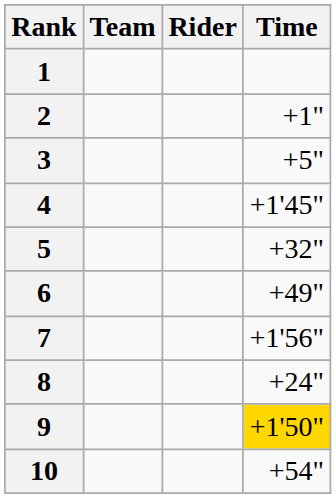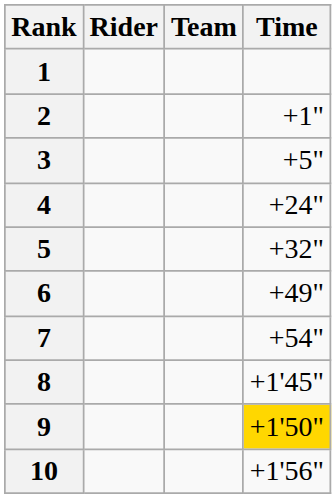 <table class="wikitable">
 <tr>
 <th scope="col">Rank</th>
+<th scope="col">Rider</th>
 <th scope="col">Team</th>
-<th scope="col">Rider</th>
 <th scope="col">Time</th>
 </tr>
 <tr>
 <th scope="row">1</th>
 <td></td>
 <td></td>
 <td style="text-align:right;"></td>
 </tr>
 <tr>
 <th scope="row">2</th>
 <td></td>
 <td></td>
 <td style="text-align:right;">+1"</td>
 </tr>
 <tr>
 <th scope="row">3</th>
 <td></td>
 <td></td>
 <td style="text-align:right;">+5"</td>
 </tr>
 <tr>
 <th scope="row">4</th>
 <td></td>
 <td></td>
-<td style="text-align:right;">+1'45"</td>
+<td style="text-align:right;">+24"</td>
 </tr>
 <tr>
 <th scope="row">5</th>
 <td></td>
 <td></td>
 <td style="text-align:right;">+32"</td>
 </tr>
 <tr>
 <th>6</th>
 <td></td>
 <td></td>
 <td style="text-align:right;">+49"</td>
 </tr>
 <tr>
 <th>7</th>
 <td></td>
 <td></td>
-<td style="text-align:right;">+1'56"</td>
+<td style="text-align:right;">+54"</td>
 </tr>
 <tr>
 <th>8</th>
 <td></td>
 <td></td>
-<td style="text-align:right;">+24"</td>
+<td style="text-align:right;">+1'45"</td>
 </tr>
 <tr>
 <th>9</th>
 <td></td>
 <td></td>
 <td style="background: gold; text-align:right;">+1'50"</td>
 </tr>
 <tr>
 <th>10</th>
 <td></td>
 <td></td>
-<td style="text-align:right;">+54"</td>
+<td style="text-align:right;">+1'56"</td>
 </tr>
 </table>
